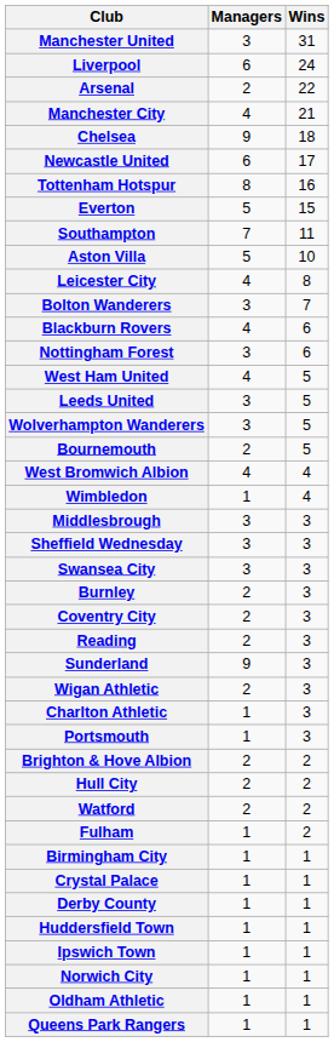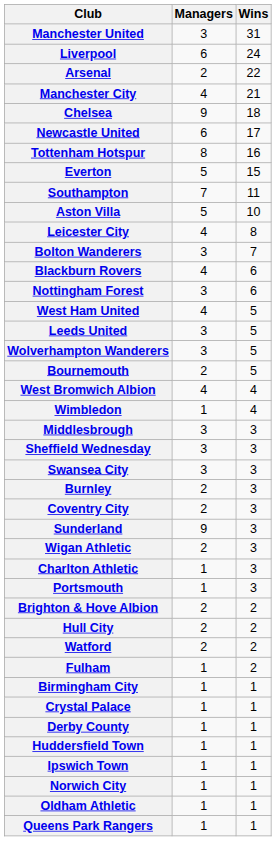 <table class="wikitable sortable plainrowheaders" style=text-align:center>
 <tr>
 <th scope=col>Club</th>
 <th scope=col>Managers</th>
 <th scope=col>Wins</th>
 </tr>
 <tr>
 <th scope=row><a href='#'>Manchester United</a></th>
 <td>3</td>
 <td>31</td>
 </tr>
 <tr>
 <th scope=row><a href='#'>Liverpool</a></th>
 <td>6</td>
 <td>24</td>
 </tr>
 <tr>
 <th scope=row><a href='#'>Arsenal</a></th>
 <td>2</td>
 <td>22</td>
 </tr>
 <tr>
 <th scope=row><a href='#'>Manchester City</a></th>
 <td>4</td>
 <td>21</td>
 </tr>
 <tr>
 <th scope=row><a href='#'>Chelsea</a></th>
 <td>9</td>
 <td>18</td>
 </tr>
 <tr>
 <th scope=row><a href='#'>Newcastle United</a></th>
 <td>6</td>
 <td>17</td>
 </tr>
 <tr>
 <th scope=row><a href='#'>Tottenham Hotspur</a></th>
 <td>8</td>
 <td>16</td>
 </tr>
 <tr>
 <th scope=row><a href='#'>Everton</a></th>
 <td>5</td>
 <td>15</td>
 </tr>
 <tr>
 <th scope=row><a href='#'>Southampton</a></th>
 <td>7</td>
 <td>11</td>
 </tr>
 <tr>
 <th scope=row><a href='#'>Aston Villa</a></th>
 <td>5</td>
 <td>10</td>
 </tr>
 <tr>
 <th scope=row><a href='#'>Leicester City</a></th>
 <td>4</td>
 <td>8</td>
 </tr>
 <tr>
 <th scope=row><a href='#'>Bolton Wanderers</a></th>
 <td>3</td>
 <td>7</td>
 </tr>
 <tr>
 <th scope=row><a href='#'>Blackburn Rovers</a></th>
 <td>4</td>
 <td>6</td>
 </tr>
 <tr>
 <th scope=row><a href='#'>Nottingham Forest</a></th>
 <td>3</td>
 <td>6</td>
 </tr>
 <tr>
 <th scope=row><a href='#'>West Ham United</a></th>
 <td>4</td>
 <td>5</td>
 </tr>
 <tr>
 <th scope=row><a href='#'>Leeds United</a></th>
 <td>3</td>
 <td>5</td>
 </tr>
 <tr>
 <th scope=row><a href='#'>Wolverhampton Wanderers</a></th>
 <td>3</td>
 <td>5</td>
 </tr>
 <tr>
 <th scope=row><a href='#'>Bournemouth</a></th>
 <td>2</td>
 <td>5</td>
 </tr>
 <tr>
 <th scope=row><a href='#'>West Bromwich Albion</a></th>
 <td>4</td>
 <td>4</td>
 </tr>
 <tr>
 <th scope=row><a href='#'>Wimbledon</a></th>
 <td>1</td>
 <td>4</td>
 </tr>
 <tr>
 <th scope=row><a href='#'>Middlesbrough</a></th>
 <td>3</td>
 <td>3</td>
 </tr>
 <tr>
 <th scope=row><a href='#'>Sheffield Wednesday</a></th>
 <td>3</td>
 <td>3</td>
 </tr>
 <tr>
 <th scope=row><a href='#'>Swansea City</a></th>
 <td>3</td>
 <td>3</td>
 </tr>
 <tr>
 <th scope=row><a href='#'>Burnley</a></th>
 <td>2</td>
 <td>3</td>
 </tr>
 <tr>
 <th scope=row><a href='#'>Coventry City</a></th>
 <td>2</td>
 <td>3</td>
 </tr>
 <tr>
-<th scope=row><a href='#'>Reading</a></th>
-<td>2</td>
-<td>3</td>
-</tr>
-<tr>
 <th scope=row><a href='#'>Sunderland</a></th>
 <td>9</td>
 <td>3</td>
 </tr>
 <tr>
 <th scope=row><a href='#'>Wigan Athletic</a></th>
 <td>2</td>
 <td>3</td>
 </tr>
 <tr>
 <th scope=row><a href='#'>Charlton Athletic</a></th>
 <td>1</td>
 <td>3</td>
 </tr>
 <tr>
 <th scope=row><a href='#'>Portsmouth</a></th>
 <td>1</td>
 <td>3</td>
 </tr>
 <tr>
 <th scope=row><a href='#'>Brighton & Hove Albion</a></th>
 <td>2</td>
 <td>2</td>
 </tr>
 <tr>
 <th scope=row><a href='#'>Hull City</a></th>
 <td>2</td>
 <td>2</td>
 </tr>
 <tr>
 <th scope=row><a href='#'>Watford</a></th>
 <td>2</td>
 <td>2</td>
 </tr>
 <tr>
 <th scope=row><a href='#'>Fulham</a></th>
 <td>1</td>
 <td>2</td>
 </tr>
 <tr>
 <th scope=row><a href='#'>Birmingham City</a></th>
 <td>1</td>
 <td>1</td>
 </tr>
 <tr>
 <th scope=row><a href='#'>Crystal Palace</a></th>
 <td>1</td>
 <td>1</td>
 </tr>
 <tr>
 <th scope=row><a href='#'>Derby County</a></th>
 <td>1</td>
 <td>1</td>
 </tr>
 <tr>
 <th scope=row><a href='#'>Huddersfield Town</a></th>
 <td>1</td>
 <td>1</td>
 </tr>
 <tr>
 <th scope=row><a href='#'>Ipswich Town</a></th>
 <td>1</td>
 <td>1</td>
 </tr>
 <tr>
 <th scope=row><a href='#'>Norwich City</a></th>
 <td>1</td>
 <td>1</td>
 </tr>
 <tr>
 <th scope=row><a href='#'>Oldham Athletic</a></th>
 <td>1</td>
 <td>1</td>
 </tr>
 <tr>
 <th scope=row><a href='#'>Queens Park Rangers</a></th>
 <td>1</td>
 <td>1</td>
 </tr>
 </table>
